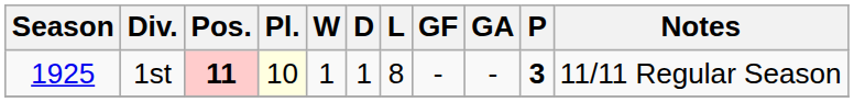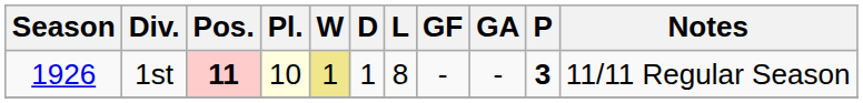 <table class="wikitable sortable">
 <tr>
 <th>Season</th>
 <th>Div.</th>
 <th>Pos.</th>
 <th>Pl.</th>
 <th>W</th>
 <th>D</th>
 <th>L</th>
 <th>GF</th>
 <th>GA</th>
 <th>P</th>
 <th>Notes</th>
 </tr>
 <tr>
-<td align=center><a href='#'>1925</a></td>
+<td align=center><a href='#'>1926</a></td>
 <td align=center>1st</td>
 <td align=center bgcolor=#ffcccc><strong>11</strong></td>
 <td align=center style="background: lightyellow;">10</td>
-<td align=center>1</td>
+<td align=center style="background: khaki;">1</td>
 <td align=center>1</td>
 <td align=center>8</td>
 <td align=center>-</td>
 <td align=center>-</td>
 <td align=center><strong>3</strong></td>
 <td>11/11 Regular Season</td>
 </tr>
 <tr>
 </tr>
 </table>
